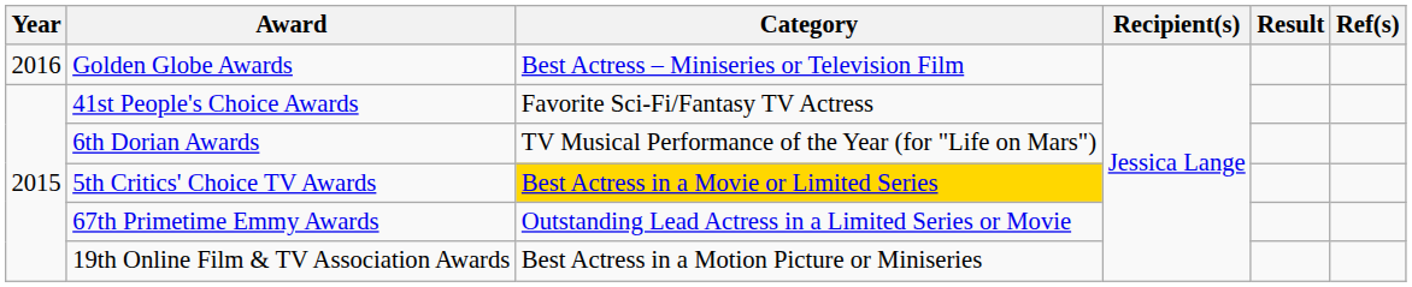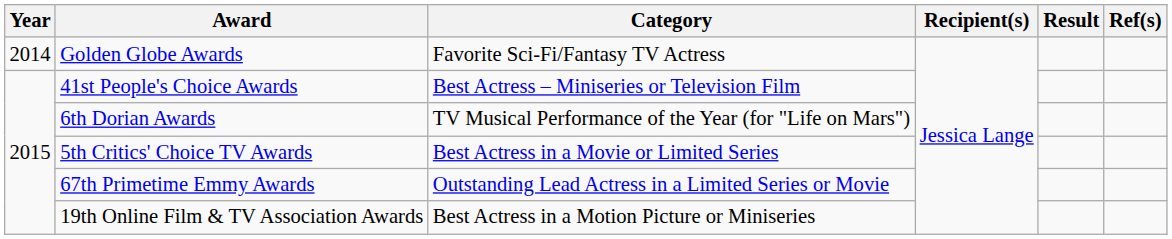 <table class="wikitable sortable">
 <tr>
 <th>Year</th>
 <th>Award</th>
 <th>Category</th>
 <th>Recipient(s)</th>
 <th>Result</th>
 <th>Ref(s)</th>
 </tr>
 <tr>
-<td>2016</td>
+<td>2014</td>
 <td><a href='#'>Golden Globe Awards</a></td>
-<td><a href='#'>Best Actress – Miniseries or Television Film</a></td>
+<td>Favorite Sci-Fi/Fantasy TV Actress</td>
 <td rowspan="6"><a href='#'>Jessica Lange</a></td>
 <td></td>
 <td></td>
 </tr>
 <tr>
 <td rowspan="5">2015</td>
 <td><a href='#'>41st People's Choice Awards</a></td>
-<td>Favorite Sci-Fi/Fantasy TV Actress</td>
+<td><a href='#'>Best Actress – Miniseries or Television Film</a></td>
 <td></td>
 <td></td>
 </tr>
 <tr>
 <td><a href='#'>6th Dorian Awards</a></td>
 <td>TV Musical Performance of the Year (for "Life on Mars")</td>
 <td></td>
 <td></td>
 </tr>
 <tr>
 <td><a href='#'>5th Critics' Choice TV Awards</a></td>
-<td style="background: gold;"><a href='#'>Best Actress in a Movie or Limited Series</a></td>
+<td><a href='#'>Best Actress in a Movie or Limited Series</a></td>
 <td></td>
 <td></td>
 </tr>
 <tr>
 <td><a href='#'>67th Primetime Emmy Awards</a></td>
 <td><a href='#'>Outstanding Lead Actress in a Limited Series or Movie</a></td>
 <td></td>
 <td></td>
 </tr>
 <tr>
 <td>19th Online Film & TV Association Awards</td>
 <td>Best Actress in a Motion Picture or Miniseries</td>
 <td></td>
 <td></td>
 </tr>
 </table>
